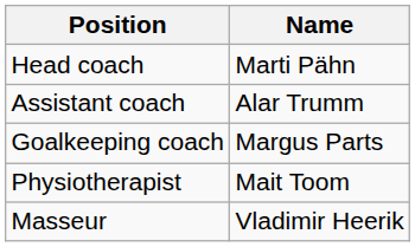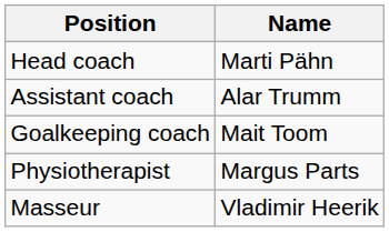 <table class="wikitable" style="text-align:left;">
 <tr>
 <th>Position</th>
 <th>Name</th>
 </tr>
 <tr>
 <td>Head coach</td>
 <td> Marti Pähn</td>
 </tr>
 <tr>
 <td>Assistant coach</td>
 <td> Alar Trumm</td>
 </tr>
 <tr>
 <td>Goalkeeping coach</td>
-<td> Margus Parts</td>
+<td> Mait Toom</td>
 </tr>
 <tr>
 <td>Physiotherapist</td>
-<td> Mait Toom</td>
+<td> Margus Parts</td>
 </tr>
 <tr>
 <td>Masseur</td>
 <td> Vladimir Heerik</td>
 </tr>
 </table>
